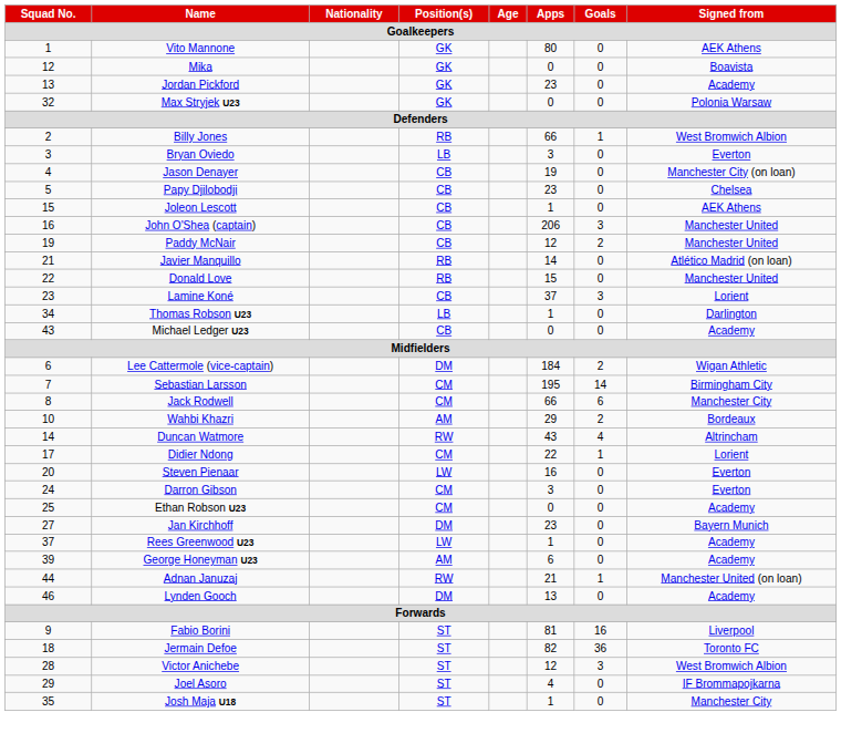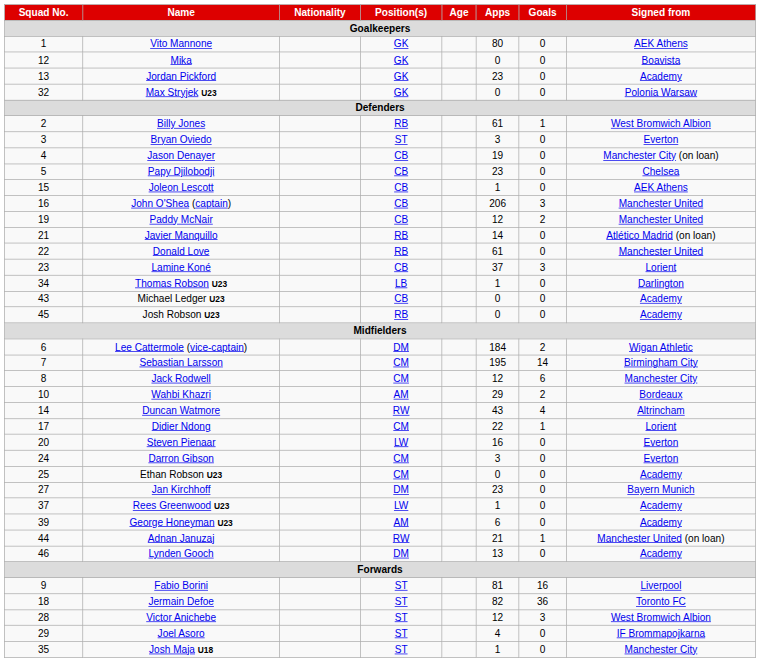 <table class="wikitable" style="text-align:center; font-size:90%; width:85%">
 <tr>
 <th style="background:#DD0000; color:white; text-align:center;">Squad No.</th>
 <th style="background:#DD0000; color:white; text-align:center;">Name</th>
 <th style="background:#DD0000; color:white; text-align:center;">Nationality</th>
 <th style="background:#DD0000; color:white; text-align:center;">Position(s)</th>
 <th style="background:#DD0000; color:white; text-align:center;">Age</th>
 <th style="background:#DD0000; color:white; text-align:center;">Apps</th>
 <th style="background:#DD0000; color:white; text-align:center;">Goals</th>
 <th style="background:#DD0000; color:white; text-align:center;">Signed from</th>
 </tr>
 <tr>
 <th colspan="8" style="background:#dcdcdc; text-align:center;">Goalkeepers</th>
 </tr>
 <tr>
 <td>1</td>
 <td><a href='#'>Vito Mannone</a></td>
 <td></td>
 <td><a href='#'>GK</a></td>
 <td></td>
 <td>80</td>
 <td>0</td>
 <td> <a href='#'>AEK Athens</a></td>
 </tr>
 <tr>
 <td>12</td>
 <td><a href='#'>Mika</a></td>
 <td></td>
 <td><a href='#'>GK</a></td>
 <td></td>
 <td>0</td>
 <td>0</td>
 <td> <a href='#'>Boavista</a></td>
 </tr>
 <tr>
 <td>13</td>
 <td><a href='#'>Jordan Pickford</a></td>
 <td></td>
 <td><a href='#'>GK</a></td>
 <td></td>
 <td>23</td>
 <td>0</td>
 <td><a href='#'>Academy</a></td>
 </tr>
 <tr>
 <td>32</td>
 <td><a href='#'>Max Stryjek</a> <small><strong>U23</strong></small></td>
 <td></td>
 <td><a href='#'>GK</a></td>
 <td></td>
 <td>0</td>
 <td>0</td>
 <td> <a href='#'>Polonia Warsaw</a></td>
 </tr>
 <tr>
 <th colspan="8" style="background:#dcdcdc; text-align:center;">Defenders</th>
 </tr>
 <tr>
 <td>2</td>
 <td><a href='#'>Billy Jones</a></td>
 <td></td>
 <td><a href='#'>RB</a></td>
 <td></td>
-<td>66</td>
+<td>61</td>
 <td>1</td>
 <td> <a href='#'>West Bromwich Albion</a></td>
 </tr>
 <tr>
 <td>3</td>
 <td><a href='#'>Bryan Oviedo</a></td>
 <td></td>
-<td><a href='#'>LB</a></td>
+<td><a href='#'>ST</a></td>
 <td></td>
 <td>3</td>
 <td>0</td>
 <td> <a href='#'>Everton</a></td>
 </tr>
 <tr>
 <td>4</td>
 <td><a href='#'>Jason Denayer</a></td>
 <td></td>
 <td><a href='#'>CB</a></td>
 <td></td>
 <td>19</td>
 <td>0</td>
 <td> <a href='#'>Manchester City</a> (on loan)</td>
 </tr>
 <tr>
 <td>5</td>
 <td><a href='#'>Papy Djilobodji</a></td>
 <td></td>
 <td><a href='#'>CB</a></td>
 <td></td>
 <td>23</td>
 <td>0</td>
 <td> <a href='#'>Chelsea</a></td>
 </tr>
 <tr>
 <td>15</td>
 <td><a href='#'>Joleon Lescott</a></td>
 <td></td>
 <td><a href='#'>CB</a></td>
 <td></td>
 <td>1</td>
 <td>0</td>
 <td> <a href='#'>AEK Athens</a></td>
 </tr>
 <tr>
 <td>16</td>
 <td><a href='#'>John O'Shea</a> (<a href='#'>captain</a>)</td>
 <td></td>
 <td><a href='#'>CB</a></td>
 <td></td>
 <td>206</td>
 <td>3</td>
 <td> <a href='#'>Manchester United</a></td>
 </tr>
 <tr>
 <td>19</td>
 <td><a href='#'>Paddy McNair</a></td>
 <td></td>
 <td><a href='#'>CB</a></td>
 <td></td>
 <td>12</td>
 <td>2</td>
 <td> <a href='#'>Manchester United</a></td>
 </tr>
 <tr>
 <td>21</td>
 <td><a href='#'>Javier Manquillo</a></td>
 <td></td>
 <td><a href='#'>RB</a></td>
 <td></td>
 <td>14</td>
 <td>0</td>
 <td> <a href='#'>Atlético Madrid</a> (on loan)</td>
 </tr>
 <tr>
 <td>22</td>
 <td><a href='#'>Donald Love</a></td>
 <td></td>
 <td><a href='#'>RB</a></td>
 <td></td>
-<td>15</td>
+<td>61</td>
 <td>0</td>
 <td> <a href='#'>Manchester United</a></td>
 </tr>
 <tr>
 <td>23</td>
 <td><a href='#'>Lamine Koné</a></td>
 <td></td>
 <td><a href='#'>CB</a></td>
 <td></td>
 <td>37</td>
 <td>3</td>
 <td> <a href='#'>Lorient</a></td>
 </tr>
 <tr>
 <td>34</td>
 <td><a href='#'>Thomas Robson</a> <small><strong>U23</strong></small></td>
 <td></td>
 <td><a href='#'>LB</a></td>
 <td></td>
 <td>1</td>
 <td>0</td>
 <td> <a href='#'>Darlington</a></td>
 </tr>
 <tr>
 <td>43</td>
 <td>Michael Ledger <small><strong>U23</strong></small></td>
 <td></td>
 <td><a href='#'>CB</a></td>
 <td></td>
 <td>0</td>
 <td>0</td>
 <td><a href='#'>Academy</a></td>
 </tr>
 <tr>
+<td>45</td>
+<td>Josh Robson <small><strong>U23</strong></small></td>
+<td></td>
+<td><a href='#'>RB</a></td>
+<td></td>
+<td>0</td>
+<td>0</td>
+<td><a href='#'>Academy</a></td>
+</tr>
+<tr>
 <th colspan="8" style="background:#dcdcdc; text-align:center;">Midfielders</th>
 </tr>
 <tr>
 <td>6</td>
 <td><a href='#'>Lee Cattermole</a> (<a href='#'>vice-captain</a>)</td>
 <td></td>
 <td><a href='#'>DM</a></td>
 <td></td>
 <td>184</td>
 <td>2</td>
 <td> <a href='#'>Wigan Athletic</a></td>
 </tr>
 <tr>
 <td>7</td>
 <td><a href='#'>Sebastian Larsson</a></td>
 <td></td>
 <td><a href='#'>CM</a></td>
 <td></td>
 <td>195</td>
 <td>14</td>
 <td> <a href='#'>Birmingham City</a></td>
 </tr>
 <tr>
 <td>8</td>
 <td><a href='#'>Jack Rodwell</a></td>
 <td></td>
 <td><a href='#'>CM</a></td>
 <td></td>
-<td>66</td>
+<td>12</td>
 <td>6</td>
 <td> <a href='#'>Manchester City</a></td>
 </tr>
 <tr>
 <td>10</td>
 <td><a href='#'>Wahbi Khazri</a></td>
 <td></td>
 <td><a href='#'>AM</a></td>
 <td></td>
 <td>29</td>
 <td>2</td>
 <td> <a href='#'>Bordeaux</a></td>
 </tr>
 <tr>
 <td>14</td>
 <td><a href='#'>Duncan Watmore</a></td>
 <td></td>
 <td><a href='#'>RW</a></td>
 <td></td>
 <td>43</td>
 <td>4</td>
 <td> <a href='#'>Altrincham</a></td>
 </tr>
 <tr>
 <td>17</td>
 <td><a href='#'>Didier Ndong</a></td>
 <td></td>
 <td><a href='#'>CM</a></td>
 <td></td>
 <td>22</td>
 <td>1</td>
 <td> <a href='#'>Lorient</a></td>
 </tr>
 <tr>
 <td>20</td>
 <td><a href='#'>Steven Pienaar</a></td>
 <td></td>
 <td><a href='#'>LW</a></td>
 <td></td>
 <td>16</td>
 <td>0</td>
 <td> <a href='#'>Everton</a></td>
 </tr>
 <tr>
 <td>24</td>
 <td><a href='#'>Darron Gibson</a></td>
 <td></td>
 <td><a href='#'>CM</a></td>
 <td></td>
 <td>3</td>
 <td>0</td>
 <td> <a href='#'>Everton</a></td>
 </tr>
 <tr>
 <td>25</td>
 <td>Ethan Robson <small><strong>U23</strong></small></td>
 <td></td>
 <td><a href='#'>CM</a></td>
 <td></td>
 <td>0</td>
 <td>0</td>
 <td><a href='#'>Academy</a></td>
 </tr>
 <tr>
 <td>27</td>
 <td><a href='#'>Jan Kirchhoff</a></td>
 <td></td>
 <td><a href='#'>DM</a></td>
 <td></td>
 <td>23</td>
 <td>0</td>
 <td> <a href='#'>Bayern Munich</a></td>
 </tr>
 <tr>
 <td>37</td>
 <td><a href='#'>Rees Greenwood</a> <small><strong>U23</strong></small></td>
 <td></td>
 <td><a href='#'>LW</a></td>
 <td></td>
 <td>1</td>
 <td>0</td>
 <td><a href='#'>Academy</a></td>
 </tr>
 <tr>
 <td>39</td>
 <td><a href='#'>George Honeyman</a> <small><strong>U23</strong></small></td>
 <td></td>
 <td><a href='#'>AM</a></td>
 <td></td>
 <td>6</td>
 <td>0</td>
 <td><a href='#'>Academy</a></td>
 </tr>
 <tr>
 <td>44</td>
 <td><a href='#'>Adnan Januzaj</a></td>
 <td></td>
 <td><a href='#'>RW</a></td>
 <td></td>
 <td>21</td>
 <td>1</td>
 <td> <a href='#'>Manchester United</a> (on loan)</td>
 </tr>
 <tr>
 <td>46</td>
 <td><a href='#'>Lynden Gooch</a></td>
 <td></td>
 <td><a href='#'>DM</a></td>
 <td></td>
 <td>13</td>
 <td>0</td>
 <td><a href='#'>Academy</a></td>
 </tr>
 <tr>
 <th colspan="8" style="background:#dcdcdc; text-align:center;">Forwards</th>
 </tr>
 <tr>
 <td>9</td>
 <td><a href='#'>Fabio Borini</a></td>
 <td></td>
 <td><a href='#'>ST</a></td>
 <td></td>
 <td>81</td>
 <td>16</td>
 <td> <a href='#'>Liverpool</a></td>
 </tr>
 <tr>
 <td>18</td>
 <td><a href='#'>Jermain Defoe</a></td>
 <td></td>
 <td><a href='#'>ST</a></td>
 <td></td>
 <td>82</td>
 <td>36</td>
 <td> <a href='#'>Toronto FC</a></td>
 </tr>
 <tr>
 <td>28</td>
 <td><a href='#'>Victor Anichebe</a></td>
 <td></td>
 <td><a href='#'>ST</a></td>
 <td></td>
 <td>12</td>
 <td>3</td>
 <td> <a href='#'>West Bromwich Albion</a></td>
 </tr>
 <tr>
 <td>29</td>
 <td><a href='#'>Joel Asoro</a></td>
 <td></td>
 <td><a href='#'>ST</a></td>
 <td></td>
 <td>4</td>
 <td>0</td>
 <td> <a href='#'>IF Brommapojkarna</a></td>
 </tr>
 <tr>
 <td>35</td>
 <td><a href='#'>Josh Maja</a> <small><strong>U18</strong></small></td>
 <td></td>
 <td><a href='#'>ST</a></td>
 <td></td>
 <td>1</td>
 <td>0</td>
 <td> <a href='#'>Manchester City</a></td>
 </tr>
 </table>
